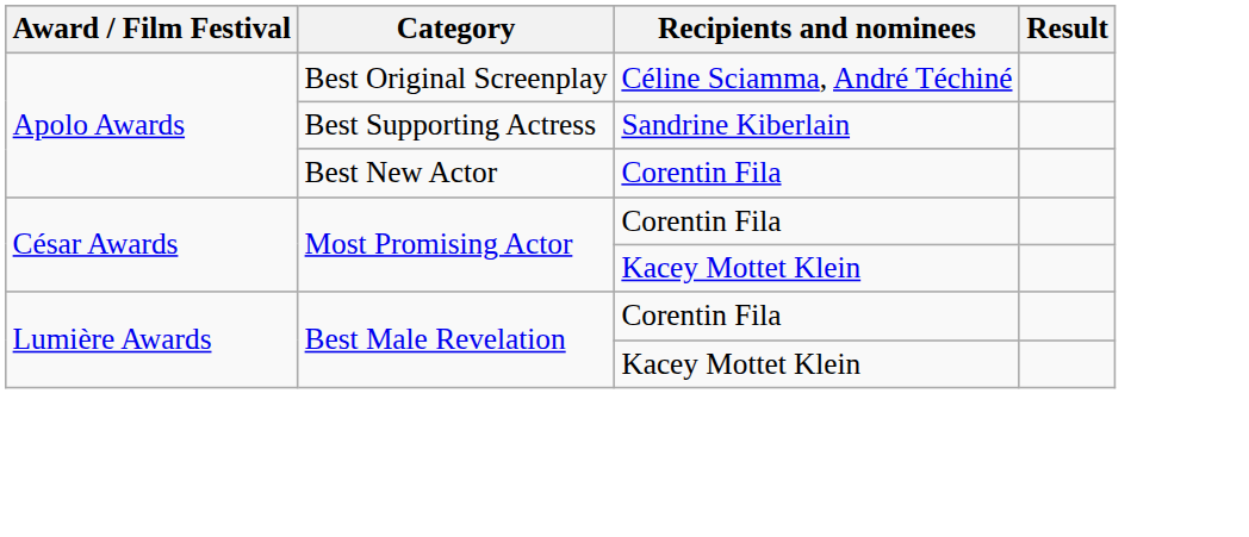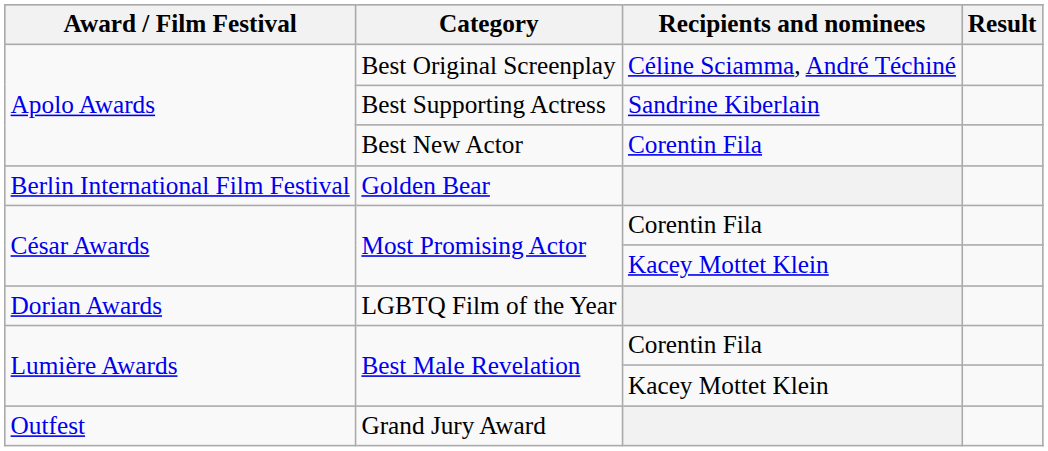 <table class="wikitable plainrowheaders sortable">
 <tr style="background:#ccc; text-align:center;">
 <th scope="col">Award / Film Festival</th>
 <th scope="col">Category</th>
 <th scope="col">Recipients and nominees</th>
 <th scope="col">Result</th>
 </tr>
 <tr>
 <td rowspan="3"><a href='#'>Apolo Awards</a></td>
 <td>Best Original Screenplay</td>
 <td><a href='#'>Céline Sciamma</a>, <a href='#'>André Téchiné</a></td>
 <td></td>
 </tr>
 <tr>
 <td>Best Supporting Actress</td>
 <td><a href='#'>Sandrine Kiberlain</a></td>
 <td></td>
 </tr>
 <tr>
 <td>Best New Actor</td>
 <td><a href='#'>Corentin Fila</a></td>
 <td></td>
 </tr>
 <tr>
+<td><a href='#'>Berlin International Film Festival</a></td>
+<td><a href='#'>Golden Bear</a></td>
+<th></th>
+<td></td>
+</tr>
+<tr>
 <td rowspan=2><a href='#'>César Awards</a></td>
 <td rowspan=2><a href='#'>Most Promising Actor</a></td>
 <td>Corentin Fila</td>
 <td></td>
 </tr>
 <tr>
 <td><a href='#'>Kacey Mottet Klein</a></td>
+<td></td>
+</tr>
+<tr>
+<td><a href='#'>Dorian Awards</a></td>
+<td>LGBTQ Film of the Year</td>
+<th></th>
 <td></td>
 </tr>
 <tr>
 <td rowspan=2><a href='#'>Lumière Awards</a></td>
 <td rowspan=2><a href='#'>Best Male Revelation</a></td>
 <td>Corentin Fila</td>
 <td></td>
 </tr>
 <tr>
 <td>Kacey Mottet Klein</td>
 <td></td>
 </tr>
+<tr>
+<td><a href='#'>Outfest</a></td>
+<td>Grand Jury Award</td>
+<th></th>
+<td></td>
+</tr>
 </table>
